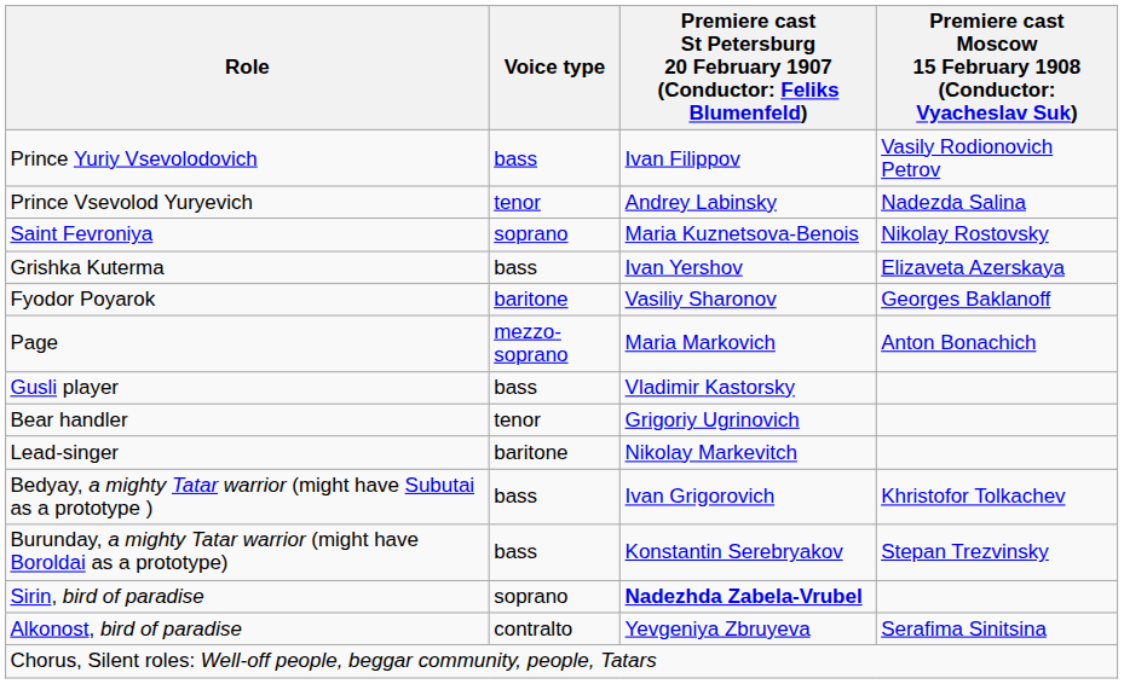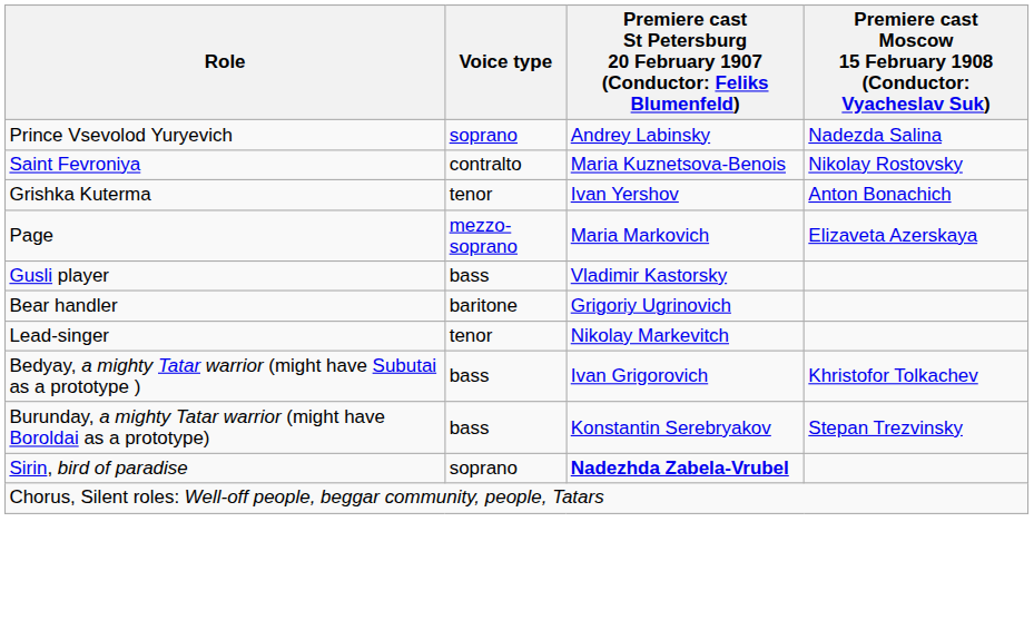 <table class="wikitable" border="1">
 <tr>
 <th>Role</th>
 <th>Voice type</th>
 <th>Premiere cast<br>St Petersburg<br>20 February 1907<br>(Conductor: <a href='#'>Feliks Blumenfeld</a>)</th>
 <th>Premiere cast<br>Moscow<br>15 February 1908<br>(Conductor: <a href='#'>Vyacheslav Suk</a>)</th>
 </tr>
 <tr>
-<td>Prince <a href='#'>Yuriy Vsevolodovich</a></td>
-<td><a href='#'>bass</a></td>
-<td><a href='#'>Ivan Filippov</a></td>
-<td><a href='#'>Vasily Rodionovich Petrov</a></td>
-</tr>
-<tr>
 <td>Prince Vsevolod Yuryevich</td>
-<td><a href='#'>tenor</a></td>
+<td><a href='#'>soprano</a></td>
 <td><a href='#'>Andrey Labinsky</a></td>
 <td><a href='#'>Nadezda Salina</a></td>
 </tr>
 <tr>
 <td><a href='#'>Saint Fevroniya</a></td>
-<td><a href='#'>soprano</a></td>
+<td>contralto</td>
 <td><a href='#'>Maria Kuznetsova-Benois</a></td>
 <td><a href='#'>Nikolay Rostovsky</a></td>
 </tr>
 <tr>
 <td>Grishka Kuterma</td>
-<td>bass</td>
+<td>tenor</td>
 <td><a href='#'>Ivan Yershov</a></td>
-<td><a href='#'>Elizaveta Azerskaya</a></td>
-</tr>
-<tr>
-<td>Fyodor Poyarok</td>
-<td><a href='#'>baritone</a></td>
-<td><a href='#'>Vasiliy Sharonov</a></td>
-<td><a href='#'>Georges Baklanoff</a></td>
+<td><a href='#'>Anton Bonachich</a></td>
 </tr>
 <tr>
 <td>Page</td>
 <td><a href='#'>mezzo-soprano</a></td>
 <td><a href='#'>Maria Markovich</a></td>
-<td><a href='#'>Anton Bonachich</a></td>
+<td><a href='#'>Elizaveta Azerskaya</a></td>
 </tr>
 <tr>
 <td><a href='#'>Gusli</a> player</td>
 <td>bass</td>
 <td><a href='#'>Vladimir Kastorsky</a></td>
 <td></td>
 </tr>
 <tr>
 <td>Bear handler</td>
-<td>tenor</td>
+<td>baritone</td>
 <td><a href='#'>Grigoriy Ugrinovich</a></td>
 <td></td>
 </tr>
 <tr>
 <td>Lead-singer</td>
-<td>baritone</td>
+<td>tenor</td>
 <td><a href='#'>Nikolay Markevitch</a></td>
 <td></td>
 </tr>
 <tr>
 <td>Bedyay, <em>a mighty <a href='#'>Tatar</a> warrior</em> (might have <a href='#'>Subutai</a> as a prototype )</td>
 <td>bass</td>
 <td><a href='#'>Ivan Grigorovich</a></td>
 <td><a href='#'>Khristofor Tolkachev</a></td>
 </tr>
 <tr>
 <td>Burunday, <em>a mighty Tatar warrior</em> (might have <a href='#'>Boroldai</a> as a prototype)</td>
 <td>bass</td>
 <td><a href='#'>Konstantin Serebryakov</a></td>
 <td><a href='#'>Stepan Trezvinsky</a></td>
 </tr>
 <tr>
 <td><a href='#'>Sirin</a>, <em>bird of paradise</em></td>
 <td>soprano</td>
 <td><strong><a href='#'>Nadezhda Zabela-Vrubel</a></strong></td>
 <td></td>
 </tr>
 <tr>
-<td><a href='#'>Alkonost</a>, <em>bird of paradise</em></td>
-<td>contralto</td>
-<td><a href='#'>Yevgeniya Zbruyeva</a></td>
-<td><a href='#'>Serafima Sinitsina</a></td>
-</tr>
-<tr>
 <td colspan="4">Chorus, Silent roles: <em>Well-off people, beggar community, people, Tatars</em></td>
 </tr>
 </table>
